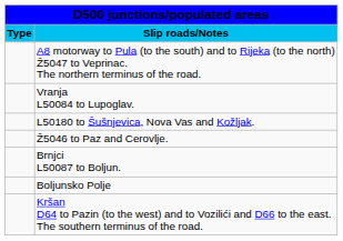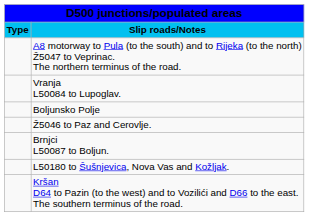 <table class="wikitable">
 <tr>
 <td colspan=2 bgcolor=blue align=center style=margin-top:15><span><big><strong>D500 junctions/populated areas</strong></big></span></td>
 </tr>
 <tr>
 <td align=center bgcolor=00c0f0><strong>Type</strong></td>
 <td align=center bgcolor=00c0f0><strong>Slip roads/Notes</strong></td>
 </tr>
 <tr>
 <td></td>
 <td> <a href='#'>A8</a> motorway to <a href='#'>Pula</a> (to the south) and to <a href='#'>Rijeka</a> (to the north)<br>Ž5047 to Veprinac.<br>The northern terminus of the road.</td>
 </tr>
 <tr>
 <td></td>
 <td>Vranja<br>L50084 to Lupoglav.</td>
 </tr>
 <tr>
 <td></td>
-<td>L50180 to <a href='#'>Šušnjevica</a>, Nova Vas and <a href='#'>Kožljak</a>.</td>
+<td>Boljunsko Polje</td>
 </tr>
 <tr>
 <td></td>
 <td>Ž5046 to Paz and Cerovlje.</td>
 </tr>
 <tr>
 <td></td>
 <td>Brnjci<br>L50087 to Boljun.</td>
 </tr>
 <tr>
 <td></td>
-<td>Boljunsko Polje</td>
+<td>L50180 to <a href='#'>Šušnjevica</a>, Nova Vas and <a href='#'>Kožljak</a>.</td>
 </tr>
 <tr>
 <td></td>
 <td><a href='#'>Kršan</a><br><a href='#'>D64</a> to Pazin (to the west) and to Vozilići and <a href='#'>D66</a> to the east.<br>The southern terminus of the road.</td>
 </tr>
 </table>
